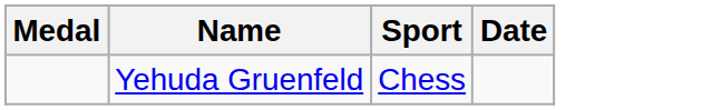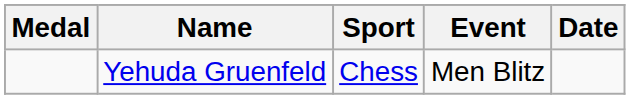 <table class="wikitable sortable" style="font-size: 90%;">
 <tr>
 <th>Medal</th>
 <th>Name</th>
 <th>Sport</th>
+<th>Event</th>
 <th>Date</th>
 </tr>
 <tr>
 <td></td>
 <td><a href='#'>Yehuda Gruenfeld</a></td>
 <td><a href='#'>Chess</a></td>
+<td>Men Blitz</td>
 <td></td>
 </tr>
 </table>
